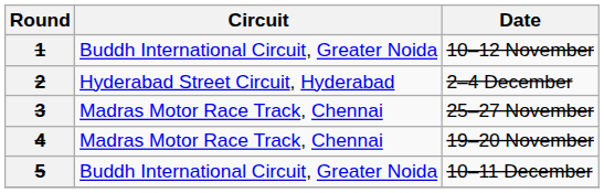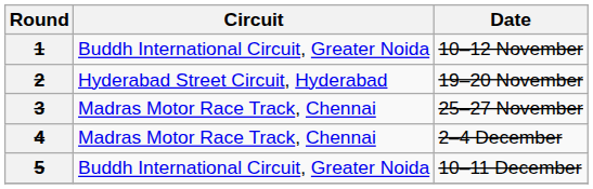 <table class="wikitable" style="font-size:85%">
 <tr>
 <th>Round</th>
 <th>Circuit</th>
 <th>Date</th>
 </tr>
 <tr>
 <th><s>1</s></th>
 <td><a href='#'>Buddh International Circuit</a>, <a href='#'>Greater Noida</a></td>
 <td><s>10–12 November</s></td>
 </tr>
 <tr>
 <th><s>2</s></th>
 <td><a href='#'>Hyderabad Street Circuit</a>, <a href='#'>Hyderabad</a></td>
-<td><s>2–4 December</s></td>
+<td><s>19–20 November</s></td>
 </tr>
 <tr>
 <th><s>3</s></th>
 <td><a href='#'>Madras Motor Race Track</a>, <a href='#'>Chennai</a></td>
 <td><s>25–27 November</s></td>
 </tr>
 <tr>
 <th><s>4</s></th>
 <td><a href='#'>Madras Motor Race Track</a>, <a href='#'>Chennai</a></td>
-<td><s>19–20 November</s></td>
+<td><s>2–4 December</s></td>
 </tr>
 <tr>
 <th><s>5</s></th>
 <td><a href='#'>Buddh International Circuit</a>, <a href='#'>Greater Noida</a></td>
 <td><s>10–11 December</s></td>
 </tr>
 <tr>
 </tr>
 <tr>
 </tr>
 </table>
